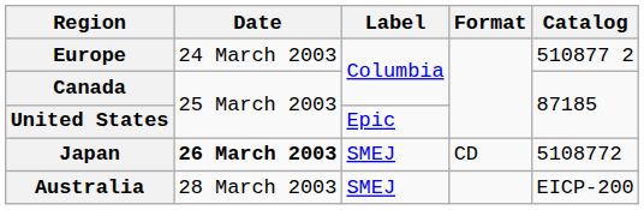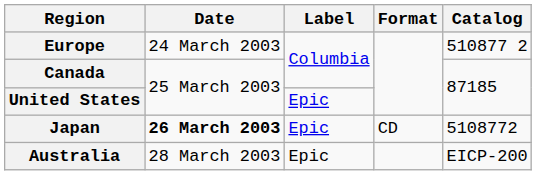 <table class="wikitable plainrowheaders">
 <tr>
 <th>Region</th>
 <th>Date</th>
 <th>Label</th>
 <th>Format</th>
 <th>Catalog</th>
 </tr>
 <tr>
 <th scope="row">Europe</th>
 <td>24 March 2003</td>
 <td rowspan="2"><a href='#'>Columbia</a></td>
 <td rowspan="3"></td>
 <td>510877 2</td>
 </tr>
 <tr>
 <th scope="row">Canada</th>
 <td rowspan="2">25 March 2003</td>
 <td rowspan="2">87185</td>
 </tr>
 <tr>
 <th scope="row">United States</th>
 <td><a href='#'>Epic</a></td>
 </tr>
 <tr>
 <th scope="row">Japan</th>
 <td><strong>26 March 2003</strong></td>
-<td><a href='#'>SMEJ</a></td>
+<td><a href='#'>Epic</a></td>
 <td>CD</td>
 <td>5108772</td>
 </tr>
 <tr>
 <th scope="row">Australia</th>
 <td>28 March 2003</td>
-<td><a href='#'>SMEJ</a></td>
+<td>Epic</td>
 <td></td>
 <td>EICP-200</td>
 </tr>
 </table>
